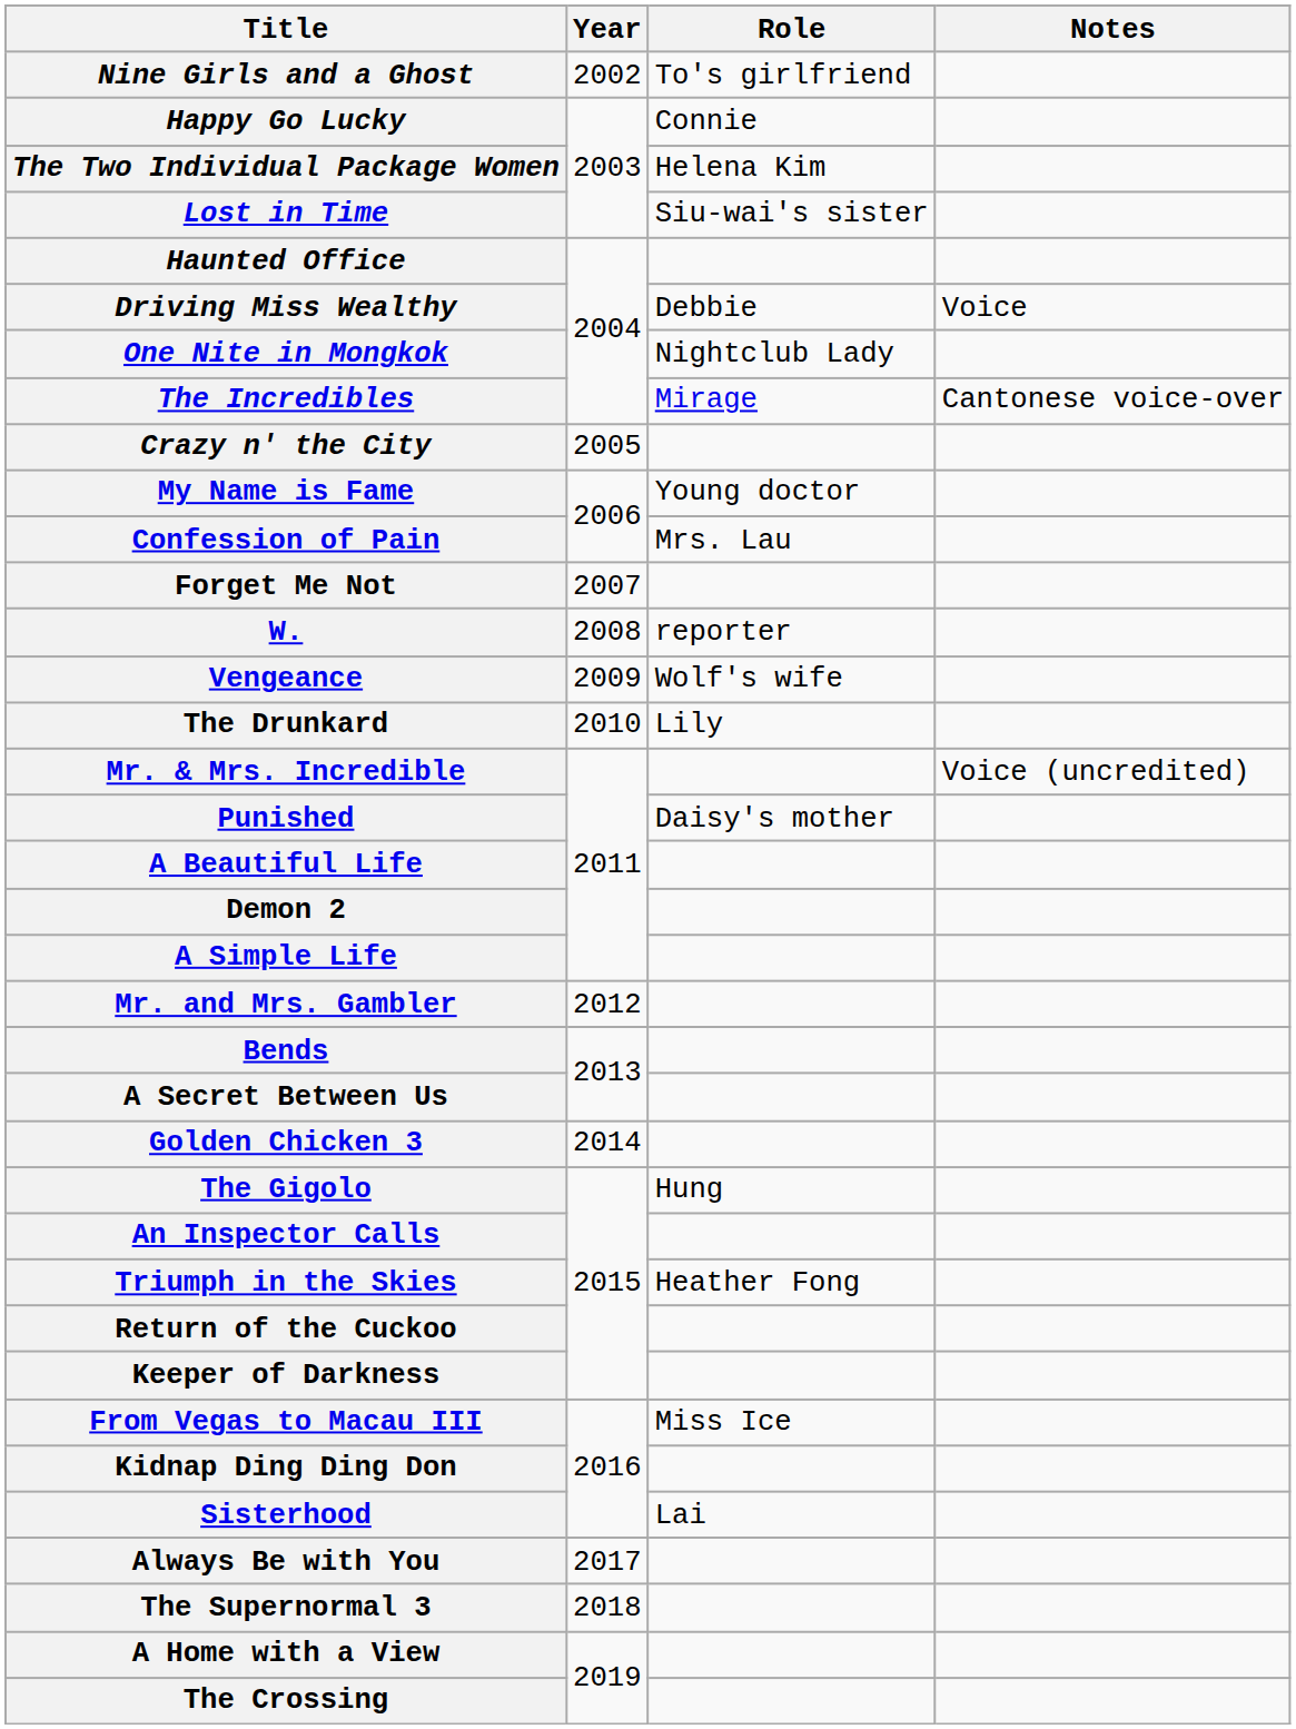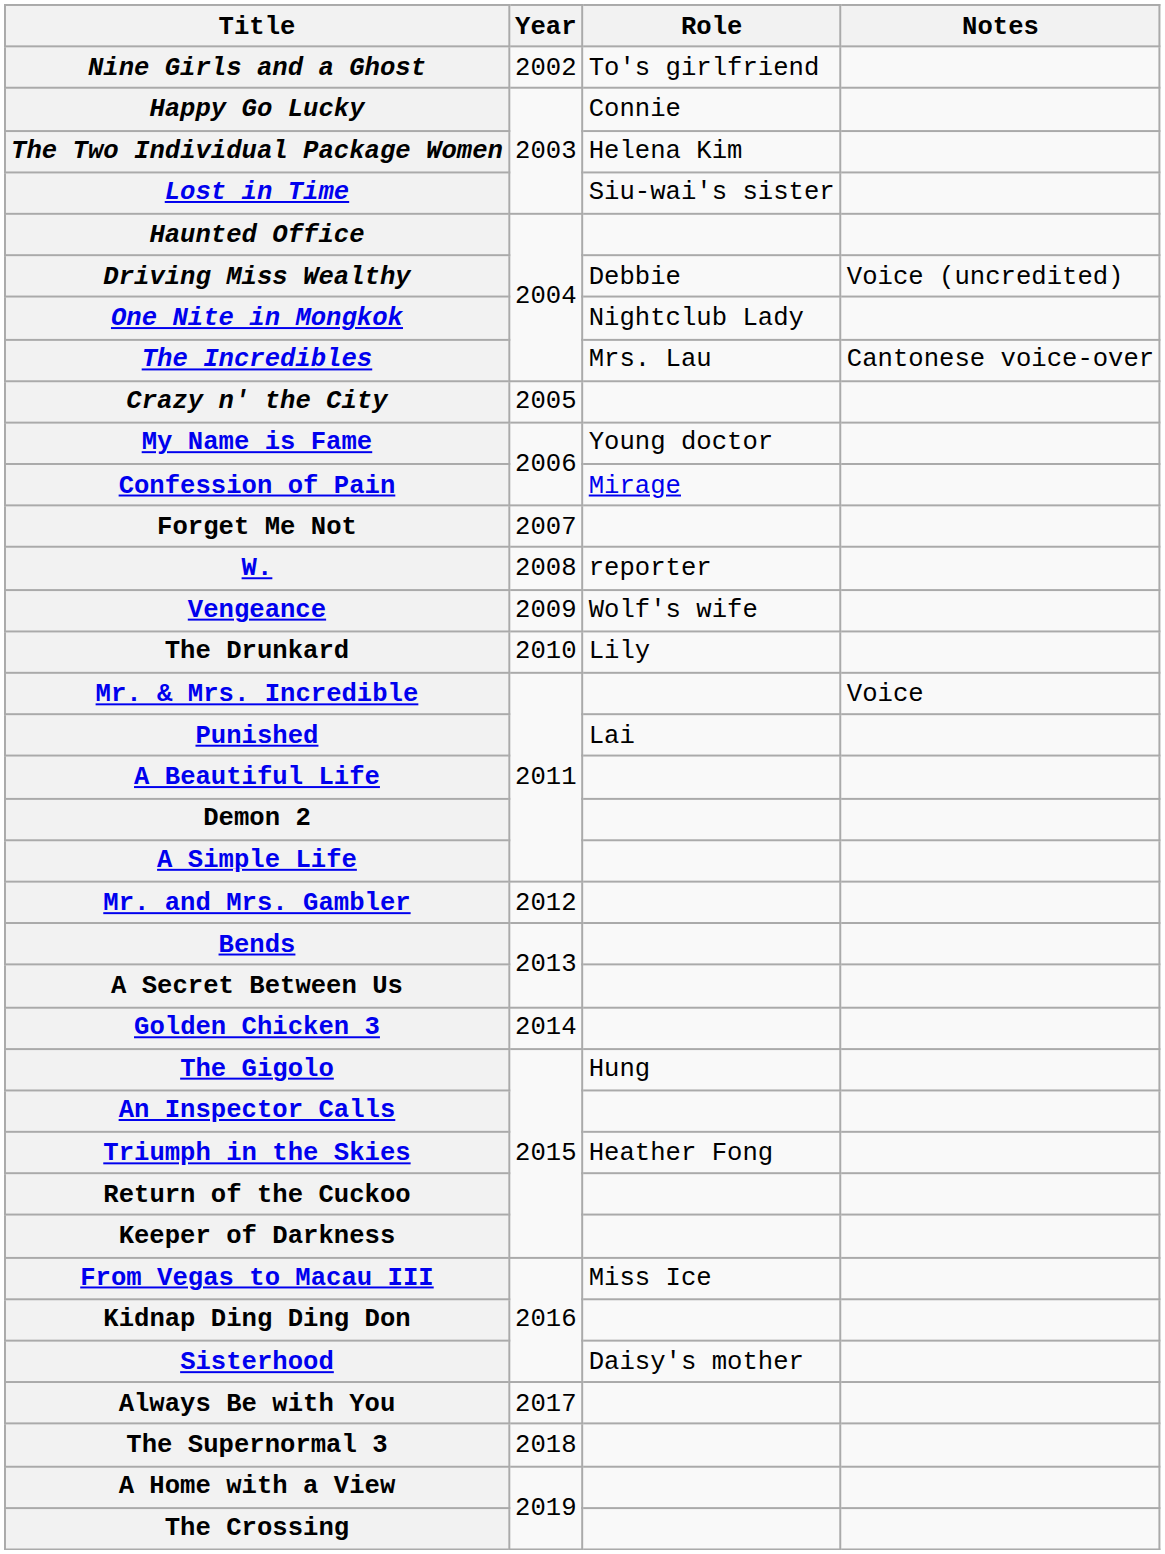 <table class="wikitable plainrowheaders sortable">
 <tr>
 <th>Title</th>
 <th>Year</th>
 <th>Role</th>
 <th scope="col" class="unsortable">Notes</th>
 </tr>
 <tr>
 <th scope="row"><em>Nine Girls and a Ghost</em></th>
 <td>2002</td>
 <td>To's girlfriend</td>
 <td></td>
 </tr>
 <tr>
 <th scope="row"><em>Happy Go Lucky</em></th>
 <td rowspan="3">2003</td>
 <td>Connie</td>
 <td></td>
 </tr>
 <tr>
 <th scope="row"><em>The Two Individual Package Women</em></th>
 <td>Helena Kim</td>
 <td></td>
 </tr>
 <tr>
 <th scope="row"><em><a href='#'>Lost in Time</a></em></th>
 <td>Siu-wai's sister</td>
 <td></td>
 </tr>
 <tr>
 <th scope="row"><em>Haunted Office</em></th>
 <td rowspan="4">2004</td>
 <td></td>
 <td></td>
 </tr>
 <tr>
 <th scope="row"><em>Driving Miss Wealthy</em></th>
 <td>Debbie</td>
-<td>Voice</td>
+<td>Voice (uncredited)</td>
 </tr>
 <tr>
 <th scope="row"><em><a href='#'>One Nite in Mongkok</a></em></th>
 <td>Nightclub Lady</td>
 <td></td>
 </tr>
 <tr>
 <th scope="row"><em><a href='#'>The Incredibles</a></em></th>
-<td><a href='#'>Mirage</a></td>
+<td>Mrs. Lau</td>
 <td>Cantonese voice-over</td>
 </tr>
 <tr>
 <th scope="row"><em>Crazy n' the City</th>
 <td>2005</td>
 <td></td>
 <td></td>
 </tr>
 <tr>
 <th scope="row"></em><a href='#'>My Name is Fame</a><em></th>
 <td rowspan="2">2006</td>
 <td>Young doctor</td>
 <td></td>
 </tr>
 <tr>
 <th scope="row"></em><a href='#'>Confession of Pain</a><em></th>
-<td>Mrs. Lau</td>
+<td><a href='#'>Mirage</a></td>
 <td></td>
 </tr>
 <tr>
 <th scope="row"></em>Forget Me Not<em></th>
 <td>2007</td>
 <td></td>
 <td></td>
 </tr>
 <tr>
 <th scope="row"></em><a href='#'>W.</a><em></th>
 <td>2008</td>
 <td>reporter</td>
 <td></td>
 </tr>
 <tr>
 <th scope="row"></em><a href='#'>Vengeance</a><em></th>
 <td>2009</td>
 <td>Wolf's wife</td>
 <td></td>
 </tr>
 <tr>
 <th scope="row"></em>The Drunkard<em></th>
 <td>2010</td>
 <td>Lily</td>
 <td></td>
 </tr>
 <tr>
 <th scope="row"></em><a href='#'>Mr. & Mrs. Incredible</a><em></th>
 <td rowspan="5">2011</td>
 <td></td>
-<td>Voice (uncredited)</td>
+<td>Voice</td>
 </tr>
 <tr>
 <th scope="row"></em><a href='#'>Punished</a><em></th>
-<td>Daisy's mother</td>
+<td>Lai</td>
 <td></td>
 </tr>
 <tr>
 <th scope="row"></em><a href='#'>A Beautiful Life</a><em></th>
 <td></td>
 <td></td>
 </tr>
 <tr>
 <th scope="row"></em>Demon 2<em></th>
 <td></td>
 <td></td>
 </tr>
 <tr>
 <th scope="row"></em><a href='#'>A Simple Life</a><em></th>
 <td></td>
 <td></td>
 </tr>
 <tr>
 <th scope="row"></em><a href='#'>Mr. and Mrs. Gambler</a><em></th>
 <td>2012</td>
 <td></td>
 <td></td>
 </tr>
 <tr>
 <th scope="row"></em><a href='#'>Bends</a><em></th>
 <td rowspan="2">2013</td>
 <td></td>
 <td></td>
 </tr>
 <tr>
 <th scope="row"></em>A Secret Between Us<em></th>
 <td></td>
 <td></td>
 </tr>
 <tr>
 <th scope="row"></em><a href='#'>Golden Chicken 3</a><em></th>
 <td>2014</td>
 <td></td>
 <td></td>
 </tr>
 <tr>
 <th scope="row"></em><a href='#'>The Gigolo</a><em></th>
 <td rowspan="5">2015</td>
 <td>Hung</td>
 <td></td>
 </tr>
 <tr>
 <th scope="row"></em><a href='#'>An Inspector Calls</a><em></th>
 <td></td>
 <td></td>
 </tr>
 <tr>
 <th scope="row"></em><a href='#'>Triumph in the Skies</a><em></th>
 <td>Heather Fong</td>
 <td></td>
 </tr>
 <tr>
 <th scope="row"></em>Return of the Cuckoo<em></th>
 <td></td>
 <td></td>
 </tr>
 <tr>
 <th scope="row"></em>Keeper of Darkness<em></th>
 <td></td>
 <td></td>
 </tr>
 <tr>
 <th scope="row"></em><a href='#'>From Vegas to Macau III</a><em></th>
 <td rowspan="3">2016</td>
 <td>Miss Ice</td>
 <td></td>
 </tr>
 <tr>
 <th scope="row"></em>Kidnap Ding Ding Don<em></th>
 <td></td>
 <td></td>
 </tr>
 <tr>
 <th scope="row"></em><a href='#'>Sisterhood</a><em></th>
-<td>Lai</td>
+<td>Daisy's mother</td>
 <td></td>
 </tr>
 <tr>
 <th scope="row"></em>Always Be with You<em></th>
 <td>2017</td>
 <td></td>
 <td></td>
 </tr>
 <tr>
 <th scope="row"></em>The Supernormal 3<em></th>
 <td>2018</td>
 <td></td>
 <td></td>
 </tr>
 <tr>
 <th scope="row"></em>A Home with a View<em></th>
 <td rowspan="2">2019</td>
 <td></td>
 <td></td>
 </tr>
 <tr>
 <th scope="row"></em>The Crossing<em></th>
 <td></td>
 <td></td>
 </tr>
 </table>
